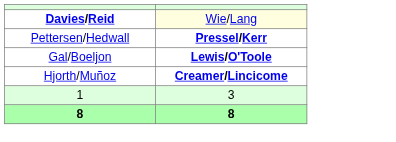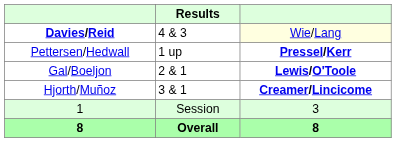 <table border="1" cellpadding="3" style="border-collapse:collapse; text-align:center;">
 <tr style="background:#dfd;">
 <th style="width:12em;"></th>
+<th style="width:6.5em;">Results</th>
 <th style="width:12em;"></th>
 </tr>
 <tr>
 <td><strong><a href='#'>Davies</a>/<a href='#'>Reid</a></strong></td>
+<td align=left> 4 & 3</td>
 <td style="background: lightyellow;"><a href='#'>Wie</a>/<a href='#'>Lang</a></td>
 </tr>
 <tr>
 <td><a href='#'>Pettersen</a>/<a href='#'>Hedwall</a></td>
+<td align=left> 1 up</td>
 <td><strong><a href='#'>Pressel</a>/<a href='#'>Kerr</a></strong></td>
 </tr>
 <tr>
 <td><a href='#'>Gal</a>/<a href='#'>Boeljon</a></td>
+<td align=left> 2 & 1</td>
 <td><strong><a href='#'>Lewis</a>/<a href='#'>O'Toole</a></strong></td>
 </tr>
 <tr>
 <td><a href='#'>Hjorth</a>/<a href='#'>Muñoz</a></td>
+<td align=left> 3 & 1</td>
 <td><strong><a href='#'>Creamer</a>/<a href='#'>Lincicome</a></strong></td>
 </tr>
 <tr style="background:#dfd;">
 <td>1</td>
+<td>Session</td>
 <td>3</td>
 </tr>
 <tr style="background:#afa;">
 <th>8</th>
+<th>Overall</th>
 <th>8</th>
 </tr>
 </table>
